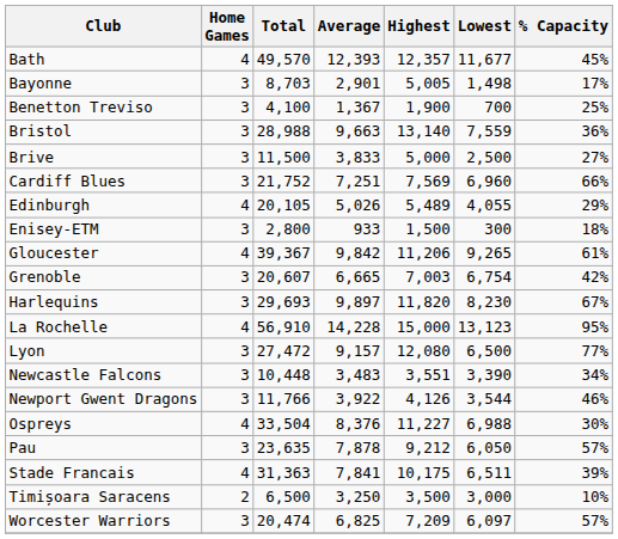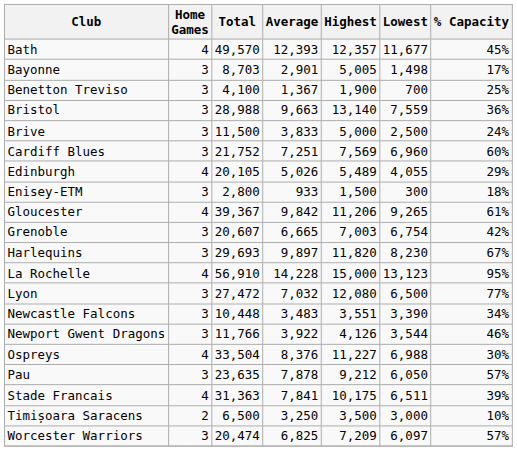 <table class="wikitable sortable" style="text-align:right">
 <tr>
 <th>Club</th>
 <th>Home<br>Games</th>
 <th>Total</th>
 <th>Average</th>
 <th>Highest</th>
 <th>Lowest</th>
 <th>% Capacity</th>
 </tr>
 <tr>
 <td style="text-align:left"> Bath</td>
 <td>4</td>
 <td>49,570</td>
 <td>12,393</td>
 <td>12,357</td>
 <td>11,677</td>
 <td>45%</td>
 </tr>
 <tr>
 <td style="text-align:left"> Bayonne</td>
 <td>3</td>
 <td>8,703</td>
 <td>2,901</td>
 <td>5,005</td>
 <td>1,498</td>
 <td>17%</td>
 </tr>
 <tr>
 <td style="text-align:left"> Benetton Treviso</td>
 <td>3</td>
 <td>4,100</td>
 <td>1,367</td>
 <td>1,900</td>
 <td>700</td>
 <td>25%</td>
 </tr>
 <tr>
 <td style="text-align:left"> Bristol</td>
 <td>3</td>
 <td>28,988</td>
 <td>9,663</td>
 <td>13,140</td>
 <td>7,559</td>
 <td>36%</td>
 </tr>
 <tr>
 <td style="text-align:left"> Brive</td>
 <td>3</td>
 <td>11,500</td>
 <td>3,833</td>
 <td>5,000</td>
 <td>2,500</td>
-<td>27%</td>
+<td>24%</td>
 </tr>
 <tr>
 <td style="text-align:left"> Cardiff Blues</td>
 <td>3</td>
 <td>21,752</td>
 <td>7,251</td>
 <td>7,569</td>
 <td>6,960</td>
-<td>66%</td>
+<td>60%</td>
 </tr>
 <tr>
 <td style="text-align:left"> Edinburgh</td>
 <td>4</td>
 <td>20,105</td>
 <td>5,026</td>
 <td>5,489</td>
 <td>4,055</td>
 <td>29% </td>
 </tr>
 <tr>
 <td style="text-align:left"> Enisey-ETM</td>
 <td>3</td>
 <td>2,800</td>
 <td>933</td>
 <td>1,500</td>
 <td>300</td>
 <td>18%</td>
 </tr>
 <tr>
 <td style="text-align:left"> Gloucester</td>
 <td>4</td>
 <td>39,367</td>
 <td>9,842</td>
 <td>11,206</td>
 <td>9,265</td>
 <td>61%</td>
 </tr>
 <tr>
 <td style="text-align:left"> Grenoble</td>
 <td>3</td>
 <td>20,607</td>
 <td>6,665</td>
 <td>7,003</td>
 <td>6,754</td>
 <td>42%</td>
 </tr>
 <tr>
 <td style="text-align:left"> Harlequins</td>
 <td>3</td>
 <td>29,693</td>
 <td>9,897</td>
 <td>11,820</td>
 <td>8,230</td>
 <td>67%</td>
 </tr>
 <tr>
 <td style="text-align:left"> La Rochelle</td>
 <td>4</td>
 <td>56,910</td>
 <td>14,228</td>
 <td>15,000</td>
 <td>13,123</td>
 <td>95%</td>
 </tr>
 <tr>
 <td style="text-align:left"> Lyon</td>
 <td>3</td>
 <td>27,472</td>
-<td>9,157</td>
+<td>7,032</td>
 <td>12,080</td>
 <td>6,500</td>
 <td>77%</td>
 </tr>
 <tr>
 <td style="text-align:left"> Newcastle Falcons</td>
 <td>3</td>
 <td>10,448</td>
 <td>3,483</td>
 <td>3,551</td>
 <td>3,390</td>
 <td>34%</td>
 </tr>
 <tr>
 <td style="text-align:left"> Newport Gwent Dragons</td>
 <td>3</td>
 <td>11,766</td>
 <td>3,922</td>
 <td>4,126</td>
 <td>3,544</td>
 <td>46%</td>
 </tr>
 <tr>
 <td style="text-align:left"> Ospreys</td>
 <td>4</td>
 <td>33,504</td>
 <td>8,376</td>
 <td>11,227</td>
 <td>6,988</td>
 <td>30%</td>
 </tr>
 <tr>
 <td style="text-align:left"> Pau</td>
 <td>3</td>
 <td>23,635</td>
 <td>7,878</td>
 <td>9,212</td>
 <td>6,050</td>
 <td>57%</td>
 </tr>
 <tr>
 <td style="text-align:left"> Stade Francais</td>
 <td>4</td>
 <td>31,363</td>
 <td>7,841</td>
 <td>10,175</td>
 <td>6,511</td>
 <td>39%</td>
 </tr>
 <tr>
 <td style="text-align:left"> Timișoara Saracens</td>
 <td>2</td>
 <td>6,500</td>
 <td>3,250</td>
 <td>3,500</td>
 <td>3,000</td>
 <td>10%</td>
 </tr>
 <tr>
 <td style="text-align:left"> Worcester Warriors</td>
 <td>3</td>
 <td>20,474</td>
 <td>6,825</td>
 <td>7,209</td>
 <td>6,097</td>
 <td>57%</td>
 </tr>
 <tr>
 </tr>
 </table>
